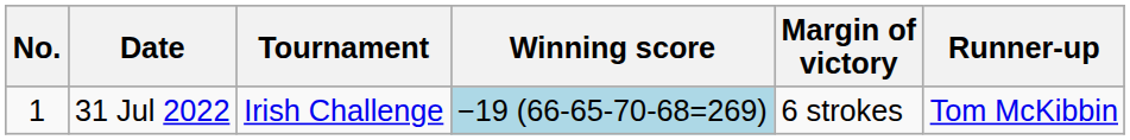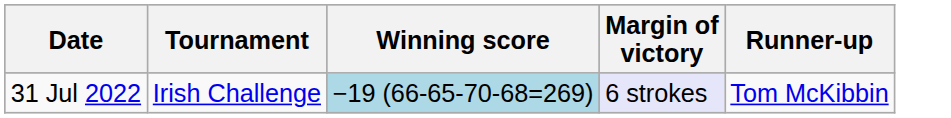 <table class="wikitable" style="font-size:95%;">
 <tr>
-<th>No.</th>
 <th>Date</th>
 <th>Tournament</th>
 <th>Winning score</th>
 <th>Margin of<br>victory</th>
 <th>Runner-up</th>
 </tr>
 <tr>
-<td align=center>1</td>
 <td align=right>31 Jul <a href='#'>2022</a></td>
 <td><a href='#'>Irish Challenge</a></td>
 <td style="background: lightblue;">−19 (66-65-70-68=269)</td>
-<td>6 strokes</td>
+<td style="background: lavender;">6 strokes</td>
 <td> <a href='#'>Tom McKibbin</a></td>
 </tr>
 </table>
